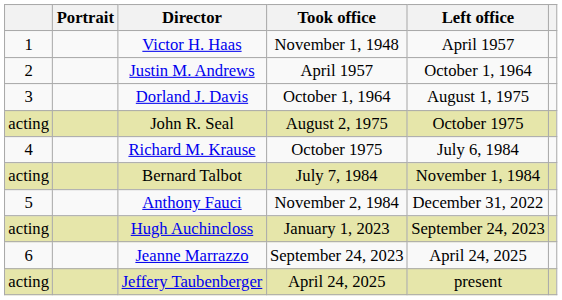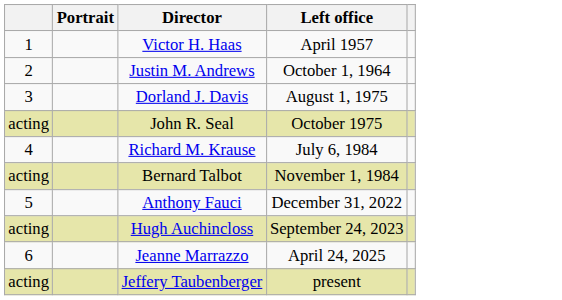 <table class=wikitable style="text-align:center">
 <tr>
 <th></th>
 <th>Portrait</th>
 <th>Director</th>
-<th>Took office</th>
 <th>Left office</th>
 <th></th>
 </tr>
 <tr>
 <td>1</td>
 <td></td>
 <td><a href='#'>Victor H. Haas</a></td>
-<td>November 1, 1948</td>
 <td>April 1957</td>
 <td></td>
 </tr>
 <tr>
 <td>2</td>
 <td></td>
 <td><a href='#'>Justin M. Andrews</a></td>
-<td>April 1957</td>
 <td>October 1, 1964</td>
 <td></td>
 </tr>
 <tr>
 <td>3</td>
 <td></td>
 <td><a href='#'>Dorland J. Davis</a></td>
-<td>October 1, 1964</td>
 <td>August 1, 1975</td>
 <td></td>
 </tr>
 <tr bgcolor="#e6e6aa">
 <td>acting</td>
 <td></td>
 <td>John R. Seal</td>
-<td>August 2, 1975</td>
 <td>October 1975</td>
 <td></td>
 </tr>
 <tr>
 <td>4</td>
 <td></td>
 <td><a href='#'>Richard M. Krause</a></td>
-<td>October 1975</td>
 <td>July 6, 1984</td>
 <td></td>
 </tr>
 <tr bgcolor="#e6e6aa">
 <td>acting</td>
 <td></td>
 <td>Bernard Talbot</td>
-<td>July 7, 1984</td>
 <td>November 1, 1984</td>
 <td></td>
 </tr>
 <tr>
 <td>5</td>
 <td></td>
 <td><a href='#'>Anthony Fauci</a></td>
-<td>November 2, 1984</td>
 <td>December 31, 2022</td>
 <td></td>
 </tr>
 <tr bgcolor="#e6e6aa">
 <td>acting</td>
 <td></td>
 <td><a href='#'>Hugh Auchincloss</a></td>
-<td>January 1, 2023</td>
 <td>September 24, 2023</td>
 <td></td>
 </tr>
 <tr>
 <td>6</td>
 <td></td>
 <td><a href='#'>Jeanne Marrazzo</a></td>
-<td>September 24, 2023</td>
 <td>April 24, 2025</td>
 <td></td>
 </tr>
 <tr bgcolor="#e6e6aa">
 <td>acting</td>
 <td></td>
 <td><a href='#'>Jeffery Taubenberger</a></td>
-<td>April 24, 2025</td>
 <td>present</td>
 <td></td>
 </tr>
 </table>
